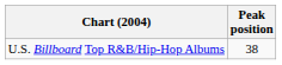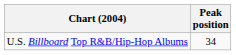 <table class="wikitable sortable">
 <tr>
 <th>Chart (2004)</th>
 <th>Peak<br>position</th>
 </tr>
 <tr>
 <td>U.S. <em><a href='#'>Billboard</a></em> <a href='#'>Top R&B/Hip-Hop Albums</a></td>
-<td style="text-align:center;">38</td>
+<td style="text-align:center;">34</td>
 </tr>
 </table>
